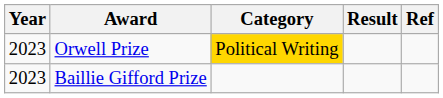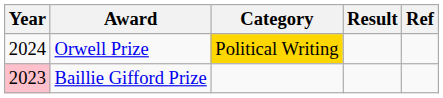 <table class="wikitable plainrowheaders">
 <tr>
 <th>Year</th>
 <th>Award</th>
 <th>Category</th>
 <th>Result</th>
 <th>Ref</th>
 </tr>
 <tr>
-<td>2023</td>
+<td>2024</td>
 <td><a href='#'>Orwell Prize</a></td>
 <td style="background: gold;">Political Writing</td>
 <td></td>
 <td></td>
 </tr>
 <tr>
-<td>2023</td>
+<td style="background: pink;">2023</td>
 <td><a href='#'>Baillie Gifford Prize</a></td>
 <td></td>
 <td></td>
 <td></td>
 </tr>
 </table>
